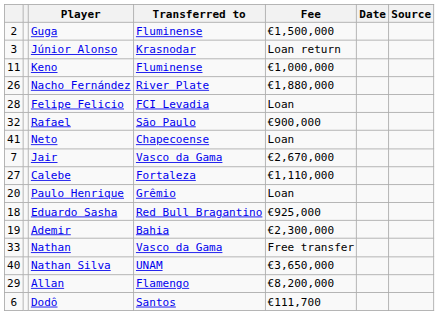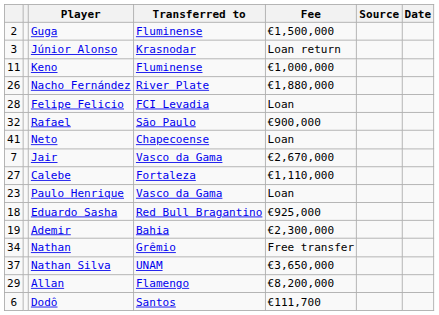 <table class="wikitable plainrowheaders sortable">
 <tr>
 <th></th>
 <th></th>
 <th>Player</th>
 <th>Transferred to</th>
 <th>Fee</th>
+<th>Source</th>
 <th>Date</th>
-<th>Source</th>
 </tr>
 <tr>
 <td align=center>2</td>
 <td align=center></td>
 <td> <a href='#'>Guga</a></td>
 <td><a href='#'>Fluminense</a></td>
 <td>€1,500,000</td>
+<td align=center></td>
 <td></td>
-<td align=center></td>
 </tr>
 <tr>
 <td align=center>3</td>
 <td align=center></td>
 <td> <a href='#'>Júnior Alonso</a></td>
 <td> <a href='#'>Krasnodar</a></td>
 <td>Loan return</td>
+<td align=center></td>
 <td></td>
-<td align=center></td>
 </tr>
 <tr>
 <td align=center>11</td>
 <td align=center></td>
 <td> <a href='#'>Keno</a></td>
 <td><a href='#'>Fluminense</a></td>
 <td>€1,000,000</td>
+<td align=center></td>
 <td></td>
-<td align=center></td>
 </tr>
 <tr>
 <td align=center>26</td>
 <td align=center></td>
 <td> <a href='#'>Nacho Fernández</a></td>
 <td> <a href='#'>River Plate</a></td>
 <td>€1,880,000</td>
+<td align=center></td>
 <td></td>
-<td align=center></td>
 </tr>
 <tr>
 <td align=center>28</td>
 <td align=center></td>
 <td> <a href='#'>Felipe Felicio</a></td>
 <td> <a href='#'>FCI Levadia</a></td>
 <td>Loan</td>
+<td align=center></td>
 <td></td>
-<td align=center></td>
 </tr>
 <tr>
 <td align=center>32</td>
 <td align=center></td>
 <td> <a href='#'>Rafael</a></td>
 <td><a href='#'>São Paulo</a></td>
 <td>€900,000</td>
+<td align=center></td>
 <td></td>
-<td align=center></td>
 </tr>
 <tr>
 <td align=center>41</td>
 <td align=center></td>
 <td> <a href='#'>Neto</a></td>
 <td><a href='#'>Chapecoense</a></td>
 <td>Loan</td>
+<td align=center></td>
 <td></td>
-<td align=center></td>
 </tr>
 <tr>
 <td align=center>7</td>
 <td align=center></td>
 <td> <a href='#'>Jair</a></td>
 <td><a href='#'>Vasco da Gama</a></td>
 <td>€2,670,000</td>
+<td align=center></td>
 <td></td>
-<td align=center></td>
 </tr>
 <tr>
 <td align=center>27</td>
 <td align=center></td>
 <td> <a href='#'>Calebe</a></td>
 <td><a href='#'>Fortaleza</a></td>
 <td>€1,110,000</td>
+<td align=center></td>
 <td></td>
-<td align=center></td>
 </tr>
 <tr>
-<td align=center>20</td>
+<td align=center>23</td>
 <td align=center></td>
 <td> <a href='#'>Paulo Henrique</a></td>
-<td><a href='#'>Grêmio</a></td>
+<td><a href='#'>Vasco da Gama</a></td>
 <td>Loan</td>
+<td align=center></td>
 <td></td>
-<td align=center></td>
 </tr>
 <tr>
 <td align=center>18</td>
 <td align=center></td>
 <td> <a href='#'>Eduardo Sasha</a></td>
 <td><a href='#'>Red Bull Bragantino</a></td>
 <td>€925,000</td>
+<td align=center></td>
 <td></td>
-<td align=center></td>
 </tr>
 <tr>
 <td align=center>19</td>
 <td align=center></td>
 <td> <a href='#'>Ademir</a></td>
 <td><a href='#'>Bahia</a></td>
 <td>€2,300,000</td>
+<td align=center></td>
 <td></td>
-<td align=center></td>
 </tr>
 <tr>
-<td align=center>33</td>
+<td align=center>34</td>
 <td align=center></td>
 <td> <a href='#'>Nathan</a></td>
-<td><a href='#'>Vasco da Gama</a></td>
+<td><a href='#'>Grêmio</a></td>
 <td>Free transfer</td>
+<td align=center></td>
 <td></td>
-<td align=center></td>
 </tr>
 <tr>
-<td align=center>40</td>
+<td align=center>37</td>
 <td align=center></td>
 <td> <a href='#'>Nathan Silva</a></td>
 <td> <a href='#'>UNAM</a></td>
 <td>€3,650,000</td>
+<td align=center></td>
 <td></td>
-<td align=center></td>
 </tr>
 <tr>
 <td align=center>29</td>
 <td align=center></td>
 <td> <a href='#'>Allan</a></td>
 <td><a href='#'>Flamengo</a></td>
 <td>€8,200,000</td>
+<td align=center></td>
 <td></td>
-<td align=center></td>
 </tr>
 <tr>
 <td align=center>6</td>
 <td align=center></td>
 <td> <a href='#'>Dodô</a></td>
 <td><a href='#'>Santos</a></td>
 <td>€111,700</td>
+<td align=center></td>
 <td></td>
-<td align=center></td>
 </tr>
 </table>
